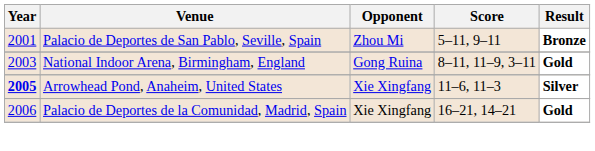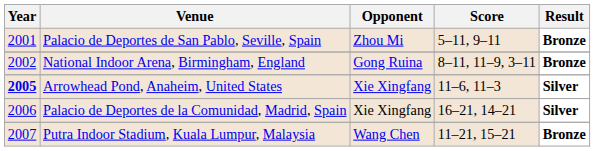 <table class="sortable wikitable" style="font-size: 90%;">
 <tr>
 <th>Year</th>
 <th>Venue</th>
 <th>Opponent</th>
 <th>Score</th>
 <th>Result</th>
 </tr>
 <tr style="background:#F3E6D7">
 <td align="center"><a href='#'>2001</a></td>
 <td align="left"><a href='#'>Palacio de Deportes de San Pablo</a>, <a href='#'>Seville</a>, <a href='#'>Spain</a></td>
 <td align="left"> <a href='#'>Zhou Mi</a></td>
 <td align="left">5–11, 9–11</td>
 <td style="text-align:left; background:white"> <strong>Bronze</strong></td>
 </tr>
 <tr>
 </tr>
 <tr style="background:#F3E6D7">
-<td align="center"><a href='#'>2003</a></td>
+<td align="center"><a href='#'>2002</a></td>
 <td align="left"><a href='#'>National Indoor Arena</a>, <a href='#'>Birmingham</a>, <a href='#'>England</a></td>
 <td align="left"> <a href='#'>Gong Ruina</a></td>
 <td align="left">8–11, 11–9, 3–11</td>
-<td style="text-align:left; background:white"> <strong>Gold</strong></td>
+<td style="text-align:left; background:white"> <strong>Bronze</strong></td>
 </tr>
 <tr>
 </tr>
 <tr style="background:#F3E6D7">
 <td align="center"><strong><a href='#'>2005</a></strong></td>
 <td align="left"><a href='#'>Arrowhead Pond</a>, <a href='#'>Anaheim</a>, <a href='#'>United States</a></td>
 <td align="left"> <a href='#'>Xie Xingfang</a></td>
 <td align="left">11–6, 11–3</td>
 <td style="text-align:left; background:white"> <strong>Silver</strong></td>
 </tr>
 <tr>
 </tr>
 <tr style="background:#F3E6D7">
 <td align="center"><a href='#'>2006</a></td>
 <td align="left"><a href='#'>Palacio de Deportes de la Comunidad</a>, <a href='#'>Madrid</a>, <a href='#'>Spain</a></td>
 <td align="left"> Xie Xingfang</td>
 <td align="left">16–21, 14–21</td>
-<td style="text-align:left; background:white"> <strong>Gold</strong></td>
+<td style="text-align:left; background:white"> <strong>Silver</strong></td>
 </tr>
 <tr>
 </tr>
+<tr style="background:#F3E6D7">
+<td align="center"><a href='#'>2007</a></td>
+<td align="left"><a href='#'>Putra Indoor Stadium</a>, <a href='#'>Kuala Lumpur</a>, <a href='#'>Malaysia</a></td>
+<td align="left"> <a href='#'>Wang Chen</a></td>
+<td align="left">11–21, 15–21</td>
+<td style="text-align:left; background:white"> <strong>Bronze</strong></td>
+</tr>
 </table>
